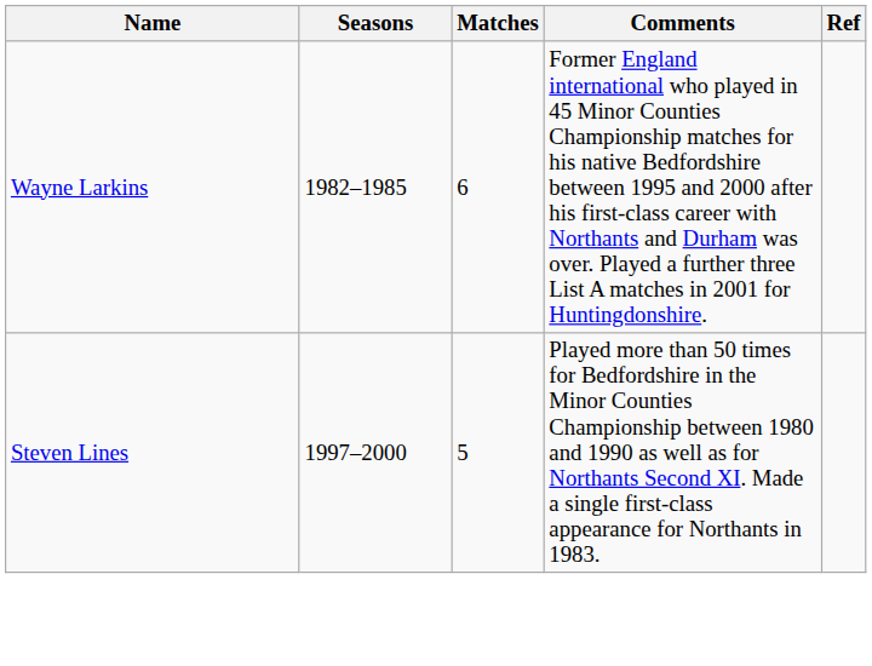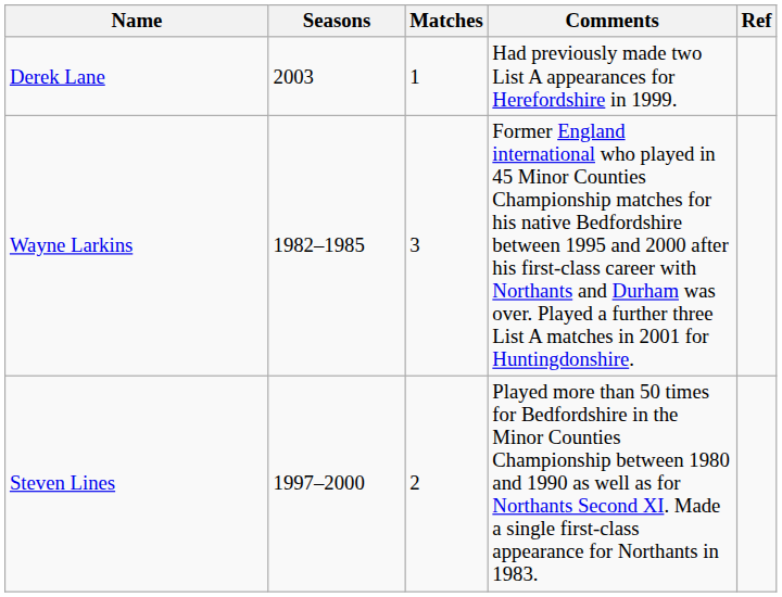 <table class="wikitable">
 <tr>
 <th style="width:200px">Name</th>
 <th style="width:100px">Seasons</th>
 <th>Matches</th>
 <th>Comments</th>
 <th>Ref</th>
 </tr>
 <tr>
+<td><a href='#'>Derek Lane</a></td>
+<td>2003</td>
+<td>1</td>
+<td>Had previously made two List A appearances for <a href='#'>Herefordshire</a> in 1999.</td>
+<td></td>
+</tr>
+<tr>
 <td><a href='#'>Wayne Larkins</a></td>
 <td>1982–1985</td>
-<td>6</td>
+<td>3</td>
 <td>Former <a href='#'>England international</a> who played in 45 Minor Counties Championship matches for his native Bedfordshire between 1995 and 2000 after his first-class career with <a href='#'>Northants</a> and <a href='#'>Durham</a> was over. Played a further three List A matches in 2001 for <a href='#'>Huntingdonshire</a>.</td>
 <td></td>
 </tr>
 <tr>
 <td><a href='#'>Steven Lines</a></td>
 <td>1997–2000</td>
-<td>5</td>
+<td>2</td>
 <td>Played more than 50 times for Bedfordshire in the Minor Counties Championship between 1980 and 1990 as well as for <a href='#'>Northants Second XI</a>. Made a single first-class appearance for Northants in 1983.</td>
 <td></td>
 </tr>
 </table>
